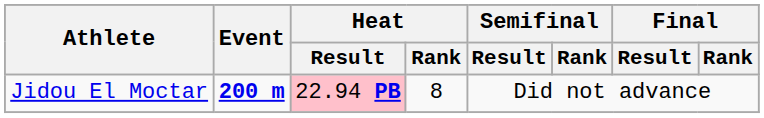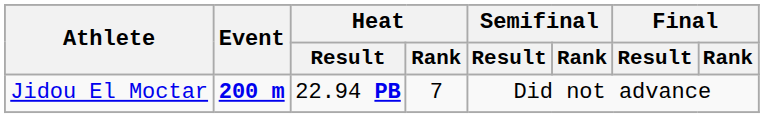 <table class="wikitable" style="font-size:90%">
 <tr>
 <th rowspan="2">Athlete</th>
 <th rowspan="2">Event</th>
 <th colspan="2">Heat</th>
 <th colspan="2">Semifinal</th>
 <th colspan="2">Final</th>
 </tr>
 <tr style="font-size:95%">
 <th>Result</th>
 <th>Rank</th>
 <th>Result</th>
 <th>Rank</th>
 <th>Result</th>
 <th>Rank</th>
 </tr>
 <tr align=center>
 <td align=left><a href='#'>Jidou El Moctar</a></td>
 <td align=left><strong><a href='#'>200 m</a></strong></td>
-<td style="background: pink;">22.94 <strong><a href='#'>PB</a> </strong></td>
-<td>8</td>
+<td>22.94 <strong><a href='#'>PB</a> </strong></td>
+<td>7</td>
 <td colspan=4>Did not advance</td>
 </tr>
 </table>
